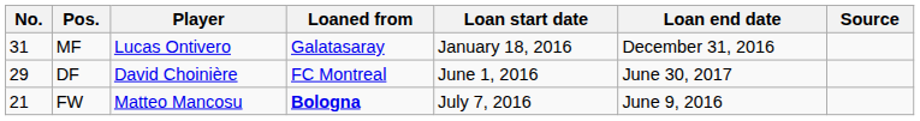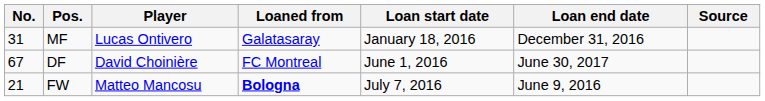 <table class="wikitable sortable" style="width:90%; text-align:center; font-size:95%; text-align:left;">
 <tr>
 <th><strong>No.</strong></th>
 <th><strong>Pos.</strong></th>
 <th><strong>Player</strong></th>
 <th><strong>Loaned from</strong></th>
 <th><strong>Loan start date</strong></th>
 <th><strong>Loan end date</strong></th>
 <th><strong>Source</strong></th>
 </tr>
 <tr>
 <td>31</td>
 <td>MF</td>
 <td> <a href='#'>Lucas Ontivero</a></td>
 <td> <a href='#'>Galatasaray</a></td>
 <td>January 18, 2016</td>
 <td>December 31, 2016</td>
 <td></td>
 </tr>
 <tr>
-<td>29</td>
+<td>67</td>
 <td>DF</td>
 <td> <a href='#'>David Choinière</a></td>
 <td> <a href='#'>FC Montreal</a></td>
 <td>June 1, 2016</td>
 <td>June 30, 2017</td>
 <td></td>
 </tr>
 <tr>
 <td>21</td>
 <td>FW</td>
 <td> <a href='#'>Matteo Mancosu</a></td>
 <td><strong> <a href='#'>Bologna</a></strong></td>
 <td>July 7, 2016</td>
 <td>June 9, 2016</td>
 <td></td>
 </tr>
 </table>
